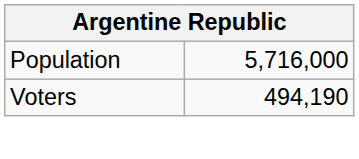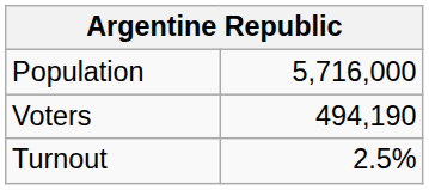 <table class="wikitable" width=19%>
 <tr>
 <th colspan=2>Argentine Republic</th>
 </tr>
 <tr>
 <td>Population</td>
 <td align=right>5,716,000</td>
 </tr>
 <tr>
 <td>Voters</td>
 <td align=right>494,190</td>
 </tr>
+<tr>
+<td>Turnout</td>
+<td align=right>2.5%</td>
+</tr>
 </table>
